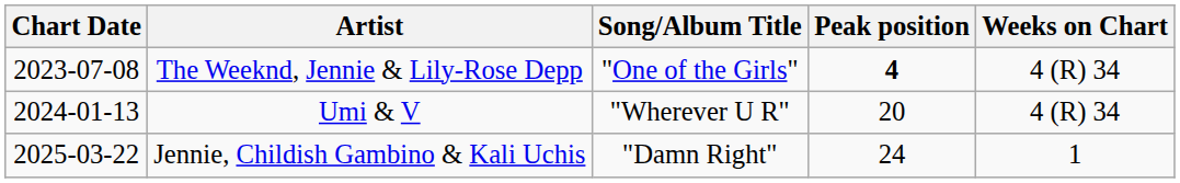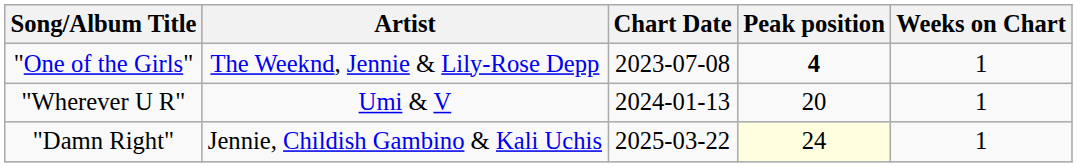 <table class="wikitable sortable" style="text-align:center">
 <tr>
+<th>Song/Album Title</th>
+<th>Artist</th>
 <th>Chart Date</th>
-<th>Artist</th>
-<th>Song/Album Title</th>
 <th>Peak position</th>
 <th>Weeks on Chart</th>
 </tr>
 <tr>
+<td>"<a href='#'>One of the Girls</a>"</td>
+<td><a href='#'>The Weeknd</a>, <a href='#'>Jennie</a> & <a href='#'>Lily-Rose Depp</a></td>
 <td>2023-07-08</td>
-<td><a href='#'>The Weeknd</a>, <a href='#'>Jennie</a> & <a href='#'>Lily-Rose Depp</a></td>
-<td>"<a href='#'>One of the Girls</a>"</td>
 <td><strong>4</strong></td>
-<td>4 (R) 34</td>
+<td>1</td>
 </tr>
 <tr>
+<td>"Wherever U R"</td>
+<td><a href='#'>Umi</a> & <a href='#'>V</a></td>
 <td>2024-01-13</td>
-<td><a href='#'>Umi</a> & <a href='#'>V</a></td>
-<td>"Wherever U R"</td>
 <td>20</td>
-<td>4 (R) 34</td>
+<td>1</td>
 </tr>
 <tr>
+<td>"Damn Right"</td>
+<td>Jennie, <a href='#'>Childish Gambino</a> & <a href='#'>Kali Uchis</a></td>
 <td>2025-03-22</td>
-<td>Jennie, <a href='#'>Childish Gambino</a> & <a href='#'>Kali Uchis</a></td>
-<td>"Damn Right"</td>
-<td>24</td>
+<td style="background: lightyellow;">24</td>
 <td>1</td>
 </tr>
 </table>
